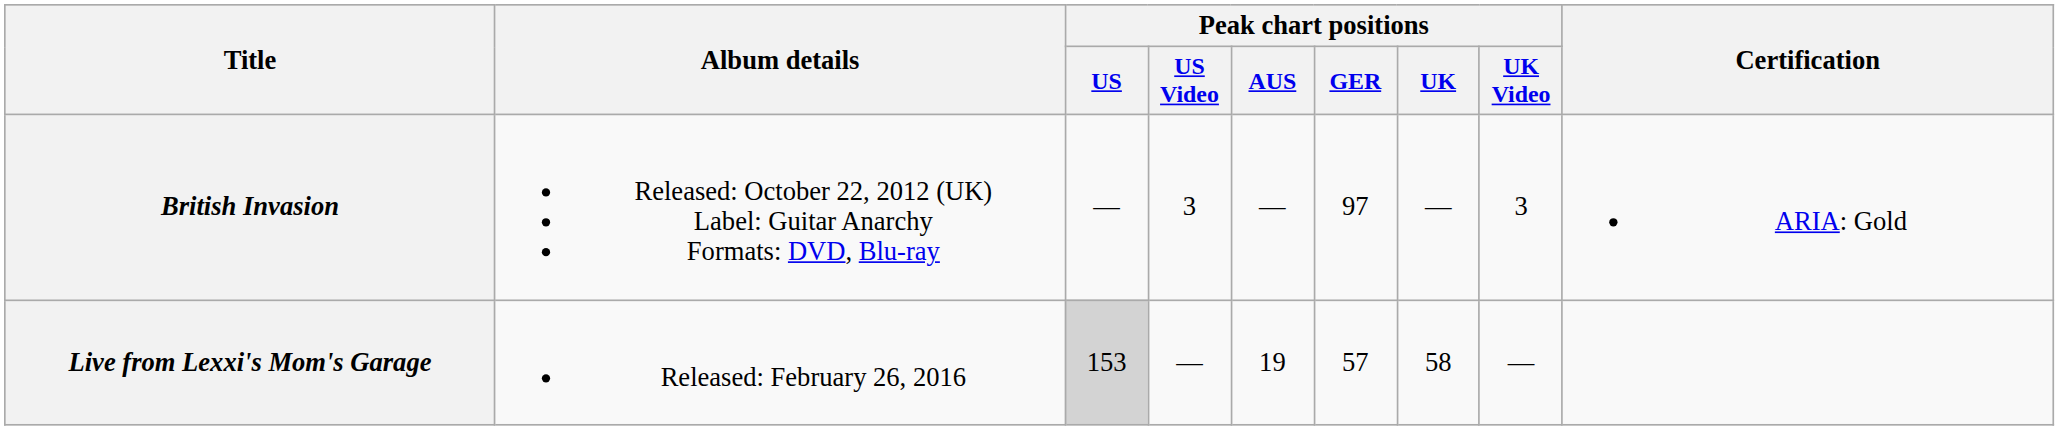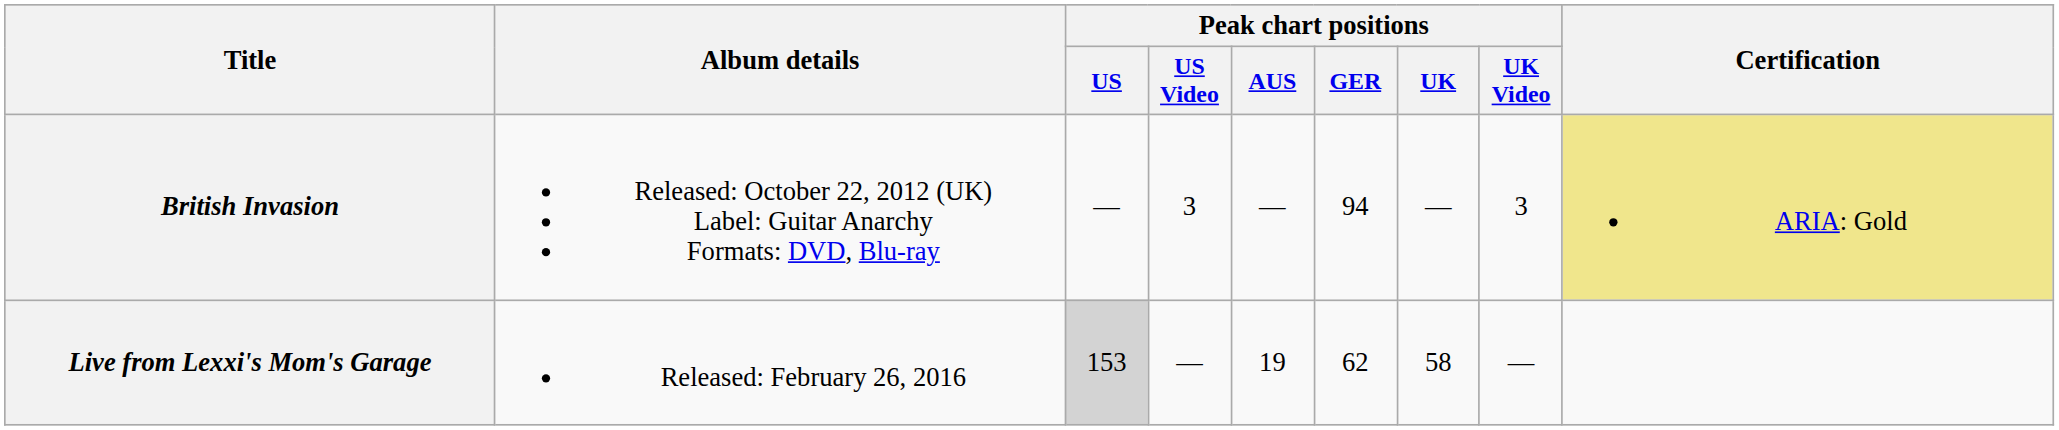 <table class="wikitable plainrowheaders" style="text-align:center;">
 <tr>
 <th scope="col" rowspan="2" style="width:18em;">Title</th>
 <th scope="col" rowspan="2" style="width:21em;">Album details</th>
 <th scope="col" colspan="6">Peak chart positions</th>
 <th scope="col" rowspan="2" style="width:18em;">Certification</th>
 </tr>
 <tr>
 <th scope="col" style="width:3em;font-size:90%;"><a href='#'>US</a><br></th>
 <th scope="col" style="width:3em;font-size:90%;"><a href='#'>US<br>Video</a><br></th>
 <th scope="col" style="width:3em;font-size:90%;"><a href='#'>AUS</a><br></th>
 <th scope="col" style="width:3em;font-size:90%;"><a href='#'>GER</a><br></th>
 <th scope="col" style="width:3em;font-size:90%;"><a href='#'>UK</a><br></th>
 <th scope="col" style="width:3em;font-size:90%;"><a href='#'>UK<br>Video</a><br></th>
 </tr>
 <tr>
 <th scope="row"><em>British Invasion</em></th>
 <td><br><ul><li>Released: October 22, 2012 <span>(UK)</span></li><li>Label: Guitar Anarchy</li><li>Formats: <a href='#'>DVD</a>, <a href='#'>Blu-ray</a></li></ul></td>
 <td>—</td>
 <td>3</td>
 <td>—</td>
-<td>97</td>
+<td>94</td>
 <td>—</td>
 <td>3</td>
-<td><br><ul><li><a href='#'>ARIA</a>: Gold</li></ul></td>
+<td style="background: khaki;"><br><ul><li><a href='#'>ARIA</a>: Gold</li></ul></td>
 </tr>
 <tr>
 <th scope="row"><em>Live from Lexxi's Mom's Garage</em></th>
 <td><br><ul><li>Released: February 26, 2016</li></ul></td>
 <td style="background: lightgrey;">153</td>
 <td>—</td>
 <td>19</td>
-<td>57</td>
+<td>62</td>
 <td>58</td>
 <td>—</td>
 <td></td>
 </tr>
 </table>
